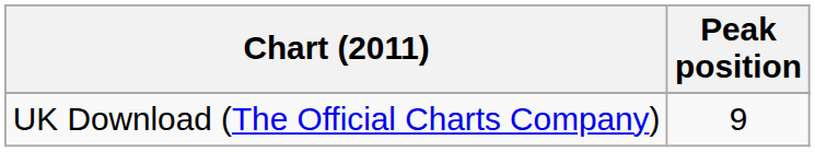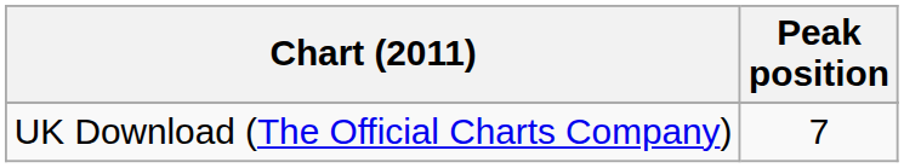 <table class="wikitable sortable">
 <tr>
 <th>Chart (2011)</th>
 <th>Peak<br>position</th>
 </tr>
 <tr>
 </tr>
 <tr>
 </tr>
 <tr>
 </tr>
 <tr>
 <td align="left">UK Download (<a href='#'>The Official Charts Company</a>)</td>
-<td style="text-align:center;">9</td>
+<td style="text-align:center;">7</td>
 </tr>
 </table>
